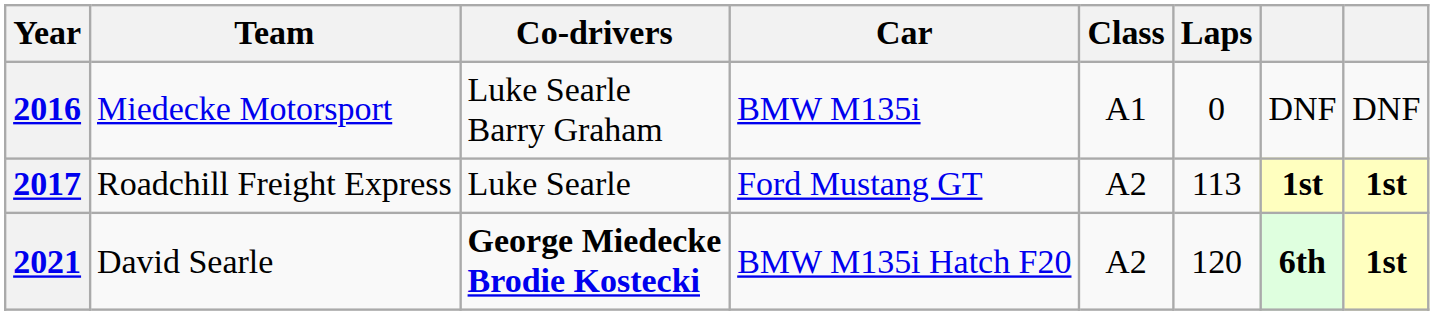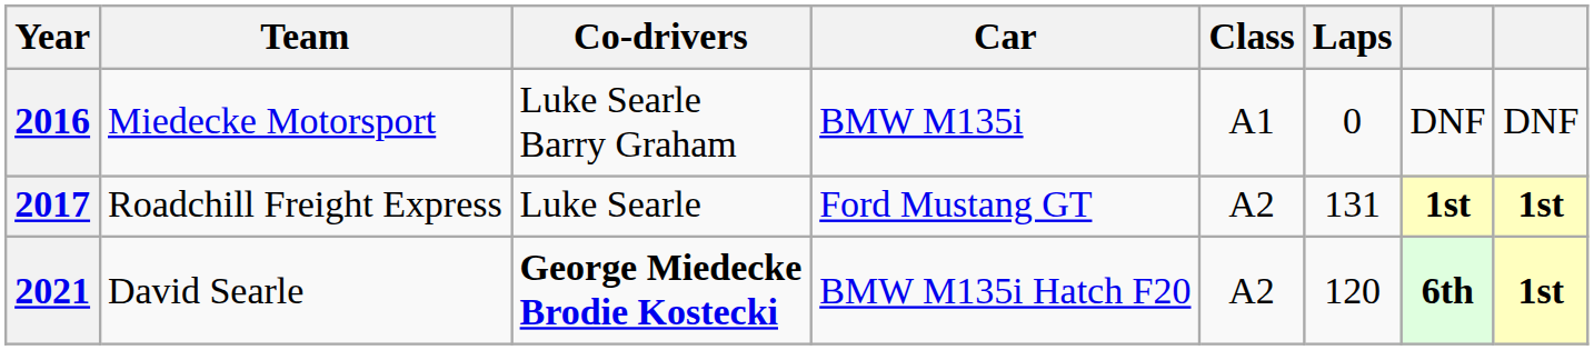 <table class="wikitable" style="text-align:center; font-size:90%">
 <tr>
 <th>Year</th>
 <th>Team</th>
 <th>Co-drivers</th>
 <th>Car</th>
 <th>Class</th>
 <th>Laps</th>
 <th></th>
 <th></th>
 </tr>
 <tr>
 <th><a href='#'>2016</a></th>
 <td align=left><a href='#'>Miedecke Motorsport</a></td>
 <td align=left> Luke Searle<br>  Barry Graham</td>
 <td align=left><a href='#'>BMW M135i</a></td>
 <td>A1</td>
 <td>0</td>
 <td>DNF</td>
 <td>DNF</td>
 </tr>
 <tr>
 <th><a href='#'>2017</a></th>
 <td align=left>Roadchill Freight Express</td>
 <td align=left> Luke Searle</td>
 <td align=left><a href='#'>Ford Mustang GT</a></td>
 <td>A2</td>
-<td>113</td>
+<td>131</td>
 <th style=background:#ffffbf>1st</th>
 <th style=background:#ffffbf>1st</th>
 </tr>
 <tr>
 <th><a href='#'>2021</a></th>
 <td align=left>David Searle</td>
 <td align=left><strong> George Miedecke<br>  <a href='#'>Brodie Kostecki</a></strong></td>
 <td align=left><a href='#'>BMW M135i Hatch F20</a></td>
 <td>A2</td>
 <td>120</td>
 <th style=background:#dfffdf>6th</th>
 <th style=background:#ffffbf>1st</th>
 </tr>
 </table>
